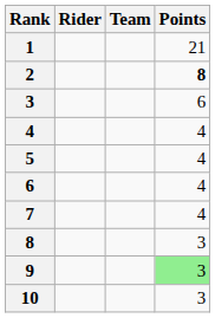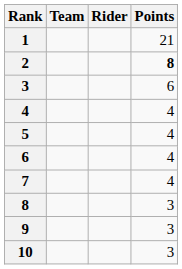 <table class="wikitable" margin-bottom:0;">
 <tr>
 <th scope="col">Rank</th>
+<th scope="col">Team</th>
 <th scope="col">Rider</th>
-<th scope="col">Team</th>
 <th scope="col">Points</th>
 </tr>
 <tr>
 <th scope="row">1</th>
+<td></td>
 <td> </td>
-<td></td>
 <td align="right">21</td>
 </tr>
 <tr>
 <th scope="row">2</th>
 <td></td>
 <td></td>
 <td align="right"><strong>8</strong></td>
 </tr>
 <tr>
 <th scope="row">3</th>
 <td></td>
 <td></td>
 <td align="right">6</td>
 </tr>
 <tr>
 <th scope="row">4</th>
+<td></td>
 <td> </td>
-<td></td>
 <td align="right">4</td>
 </tr>
 <tr>
 <th scope="row">5</th>
+<td></td>
 <td> </td>
-<td></td>
 <td align="right">4</td>
 </tr>
 <tr>
 <th scope="row">6</th>
 <td></td>
 <td></td>
 <td align="right">4</td>
 </tr>
 <tr>
 <th scope="row">7</th>
 <td></td>
 <td></td>
 <td align="right">4</td>
 </tr>
 <tr>
 <th scope="row">8</th>
 <td></td>
 <td></td>
 <td align="right">3</td>
 </tr>
 <tr>
 <th scope="row">9</th>
 <td></td>
 <td></td>
-<td align="right" style="background: lightgreen;">3</td>
+<td align="right">3</td>
 </tr>
 <tr>
 <th scope="row">10</th>
 <td></td>
 <td></td>
 <td align="right">3</td>
 </tr>
 </table>
